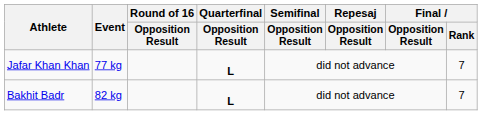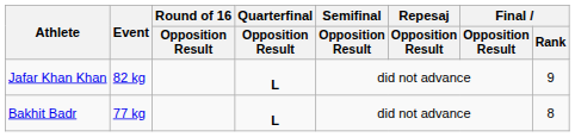 <table class=wikitable style=font-size:90%;text-align:center>
 <tr>
 <th rowspan=2>Athlete</th>
 <th rowspan=2>Event</th>
 <th>Round of 16</th>
 <th>Quarterfinal</th>
 <th>Semifinal</th>
 <th>Repesaj</th>
 <th colspan=2>Final / </th>
 </tr>
 <tr style=font-size:95%>
 <th>Opposition<br>Result</th>
 <th>Opposition<br>Result</th>
 <th>Opposition<br>Result</th>
 <th>Opposition<br>Result</th>
 <th>Opposition<br>Result</th>
 <th>Rank</th>
 </tr>
 <tr>
 <td align=left><a href='#'>Jafar Khan Khan</a></td>
+<td align=left><a href='#'>82 kg</a></td>
+<td></td>
+<td><br><strong>L</strong></td>
+<td colspan=3>did not advance</td>
+<td>9</td>
+</tr>
+<tr>
+<td align=left><a href='#'>Bakhit Badr</a></td>
 <td align=left><a href='#'>77 kg</a></td>
 <td></td>
 <td><br><strong>L</strong></td>
 <td colspan=3>did not advance</td>
-<td>7</td>
-</tr>
-<tr>
-<td align=left><a href='#'>Bakhit Badr</a></td>
-<td align=left><a href='#'>82 kg</a></td>
-<td></td>
-<td><br><strong>L</strong></td>
-<td colspan=3>did not advance</td>
-<td>7</td>
+<td>8</td>
 </tr>
 </table>
